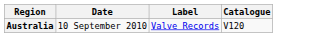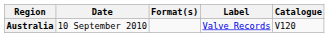 <table class="wikitable plainrowheaders">
 <tr>
 <th scope="col">Region</th>
 <th scope="col">Date</th>
+<th scope="col">Format(s)</th>
 <th scope="col">Label</th>
 <th scope="col">Catalogue</th>
 </tr>
 <tr>
 <th scope="row">Australia</th>
 <td>10 September 2010</td>
+<td></td>
 <td><a href='#'>Valve Records</a></td>
 <td>V120</td>
 </tr>
 </table>
